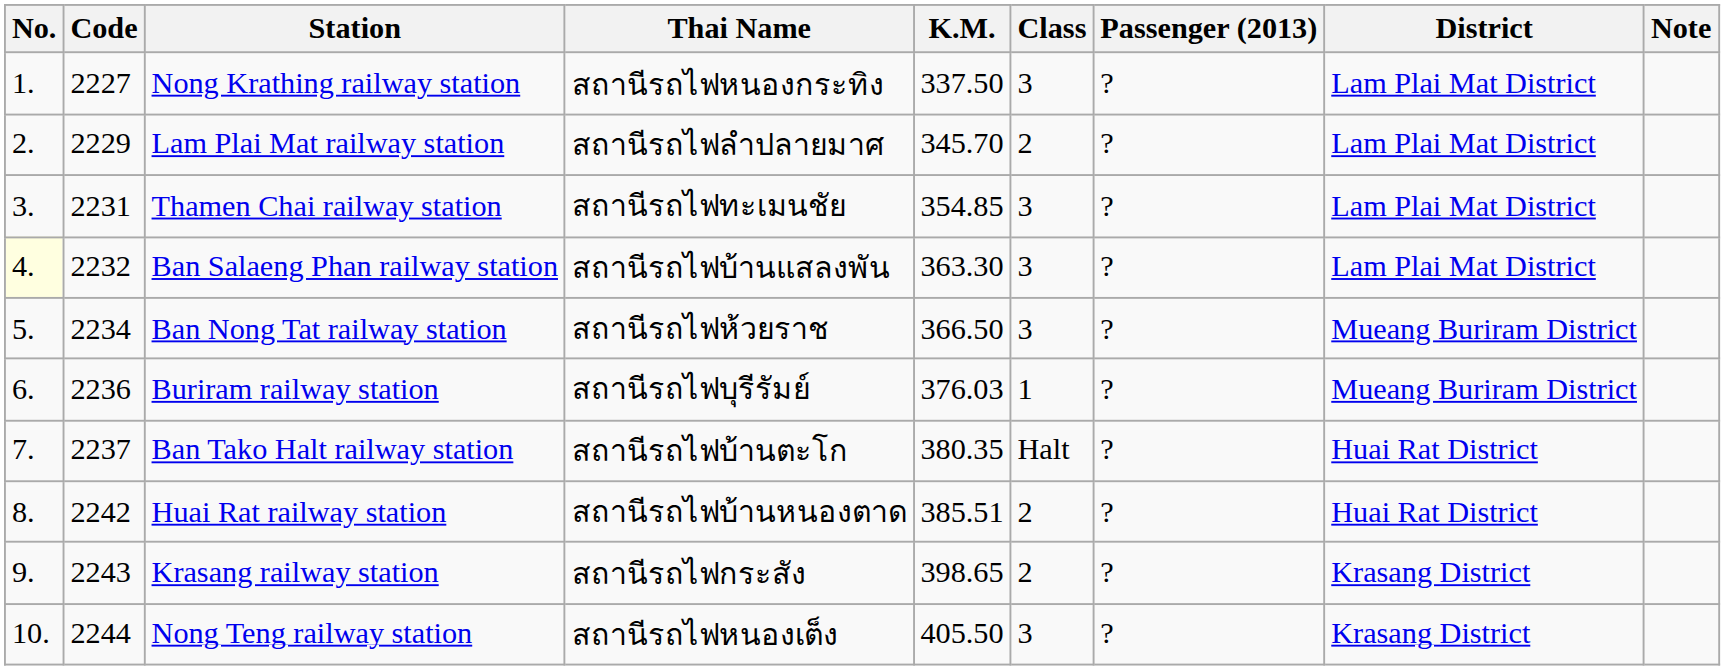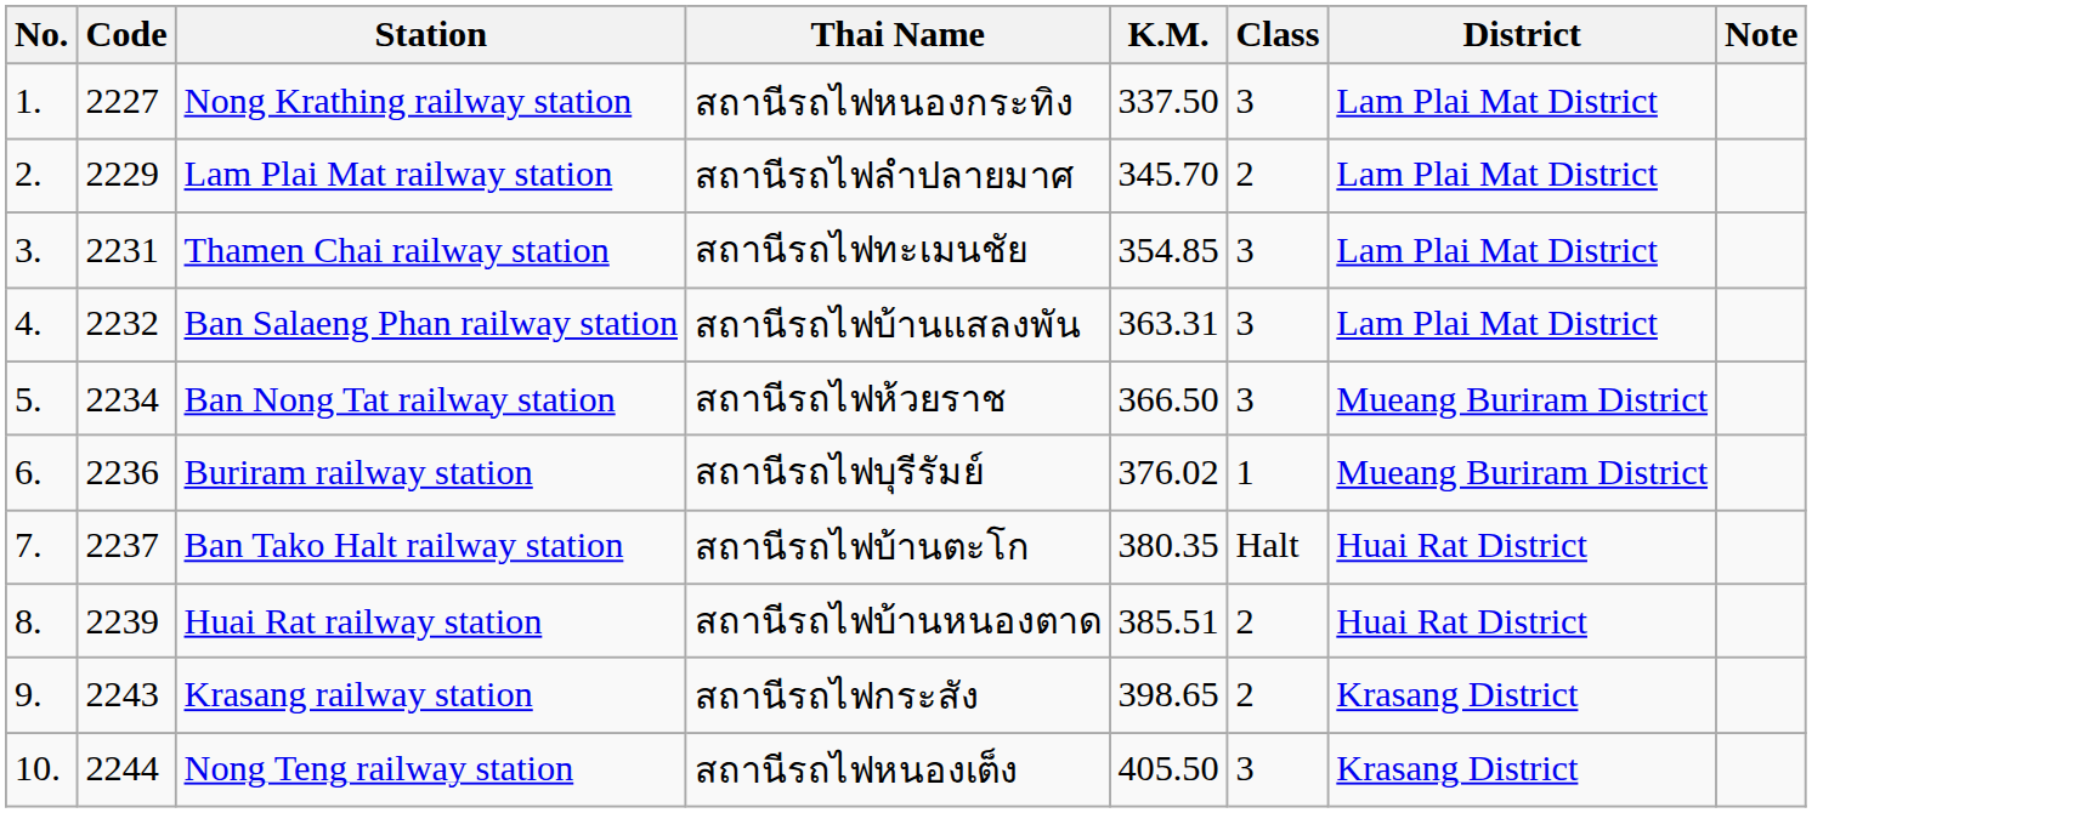 <table class="wikitable sortable">
 <tr>
 <th bgcolor="#efefef">No.</th>
 <th bgcolor="#efefef">Code</th>
 <th bgcolor="#efefef">Station</th>
 <th bgcolor="#efefef">Thai Name</th>
 <th bgcolor="#efefef">K.M.</th>
 <th bgcolor="#efefef">Class</th>
-<th bgcolor="#efefef">Passenger (2013)</th>
 <th bgcolor="#efefef">District</th>
 <th bgcolor="#efefef">Note</th>
 </tr>
 <tr>
 <td>1.</td>
 <td>2227</td>
 <td><a href='#'>Nong Krathing railway station</a></td>
 <td>สถานีรถไฟหนองกระทิง</td>
 <td>337.50</td>
 <td>3</td>
-<td>?</td>
 <td><a href='#'>Lam Plai Mat District</a></td>
 <td></td>
 </tr>
 <tr>
 <td>2.</td>
 <td>2229</td>
 <td><a href='#'>Lam Plai Mat railway station</a></td>
 <td>สถานีรถไฟลำปลายมาศ</td>
 <td>345.70</td>
 <td>2</td>
-<td>?</td>
 <td><a href='#'>Lam Plai Mat District</a></td>
 <td></td>
 </tr>
 <tr>
 <td>3.</td>
 <td>2231</td>
 <td><a href='#'>Thamen Chai railway station</a></td>
 <td>สถานีรถไฟทะเมนชัย</td>
 <td>354.85</td>
 <td>3</td>
-<td>?</td>
 <td><a href='#'>Lam Plai Mat District</a></td>
 <td></td>
 </tr>
 <tr>
-<td style="background: lightyellow;">4.</td>
+<td>4.</td>
 <td>2232</td>
 <td><a href='#'>Ban Salaeng Phan railway station</a></td>
 <td>สถานีรถไฟบ้านแสลงพัน</td>
-<td>363.30</td>
+<td>363.31</td>
 <td>3</td>
-<td>?</td>
 <td><a href='#'>Lam Plai Mat District</a></td>
 <td></td>
 </tr>
 <tr>
 <td>5.</td>
 <td>2234</td>
 <td><a href='#'>Ban Nong Tat railway station</a></td>
 <td>สถานีรถไฟห้วยราช</td>
 <td>366.50</td>
 <td>3</td>
-<td>?</td>
 <td><a href='#'>Mueang Buriram District</a></td>
 <td></td>
 </tr>
 <tr>
 <td>6.</td>
 <td>2236</td>
 <td><a href='#'>Buriram railway station</a></td>
 <td>สถานีรถไฟบุรีรัมย์</td>
-<td>376.03</td>
+<td>376.02</td>
 <td>1</td>
-<td>?</td>
 <td><a href='#'>Mueang Buriram District</a></td>
 <td></td>
 </tr>
 <tr>
 <td>7.</td>
 <td>2237</td>
 <td><a href='#'>Ban Tako Halt railway station</a></td>
 <td>สถานีรถไฟบ้านตะโก</td>
 <td>380.35</td>
 <td>Halt</td>
-<td>?</td>
 <td><a href='#'>Huai Rat District</a></td>
 <td></td>
 </tr>
 <tr>
 <td>8.</td>
-<td>2242</td>
+<td>2239</td>
 <td><a href='#'>Huai Rat railway station</a></td>
 <td>สถานีรถไฟบ้านหนองตาด</td>
 <td>385.51</td>
 <td>2</td>
-<td>?</td>
 <td><a href='#'>Huai Rat District</a></td>
 <td></td>
 </tr>
 <tr>
 <td>9.</td>
 <td>2243</td>
 <td><a href='#'>Krasang railway station</a></td>
 <td>สถานีรถไฟกระสัง</td>
 <td>398.65</td>
 <td>2</td>
-<td>?</td>
 <td><a href='#'>Krasang District</a></td>
 <td></td>
 </tr>
 <tr>
 <td>10.</td>
 <td>2244</td>
 <td><a href='#'>Nong Teng railway station</a></td>
 <td>สถานีรถไฟหนองเต็ง</td>
 <td>405.50</td>
 <td>3</td>
-<td>?</td>
 <td><a href='#'>Krasang District</a></td>
 <td></td>
 </tr>
 </table>
